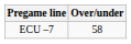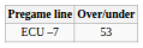 <table class="wikitable">
 <tr align="center">
 <th style=>Pregame line</th>
 <th style=>Over/under</th>
 </tr>
 <tr align="center">
 <td>ECU –7</td>
-<td>58</td>
+<td>53</td>
 </tr>
 </table>
